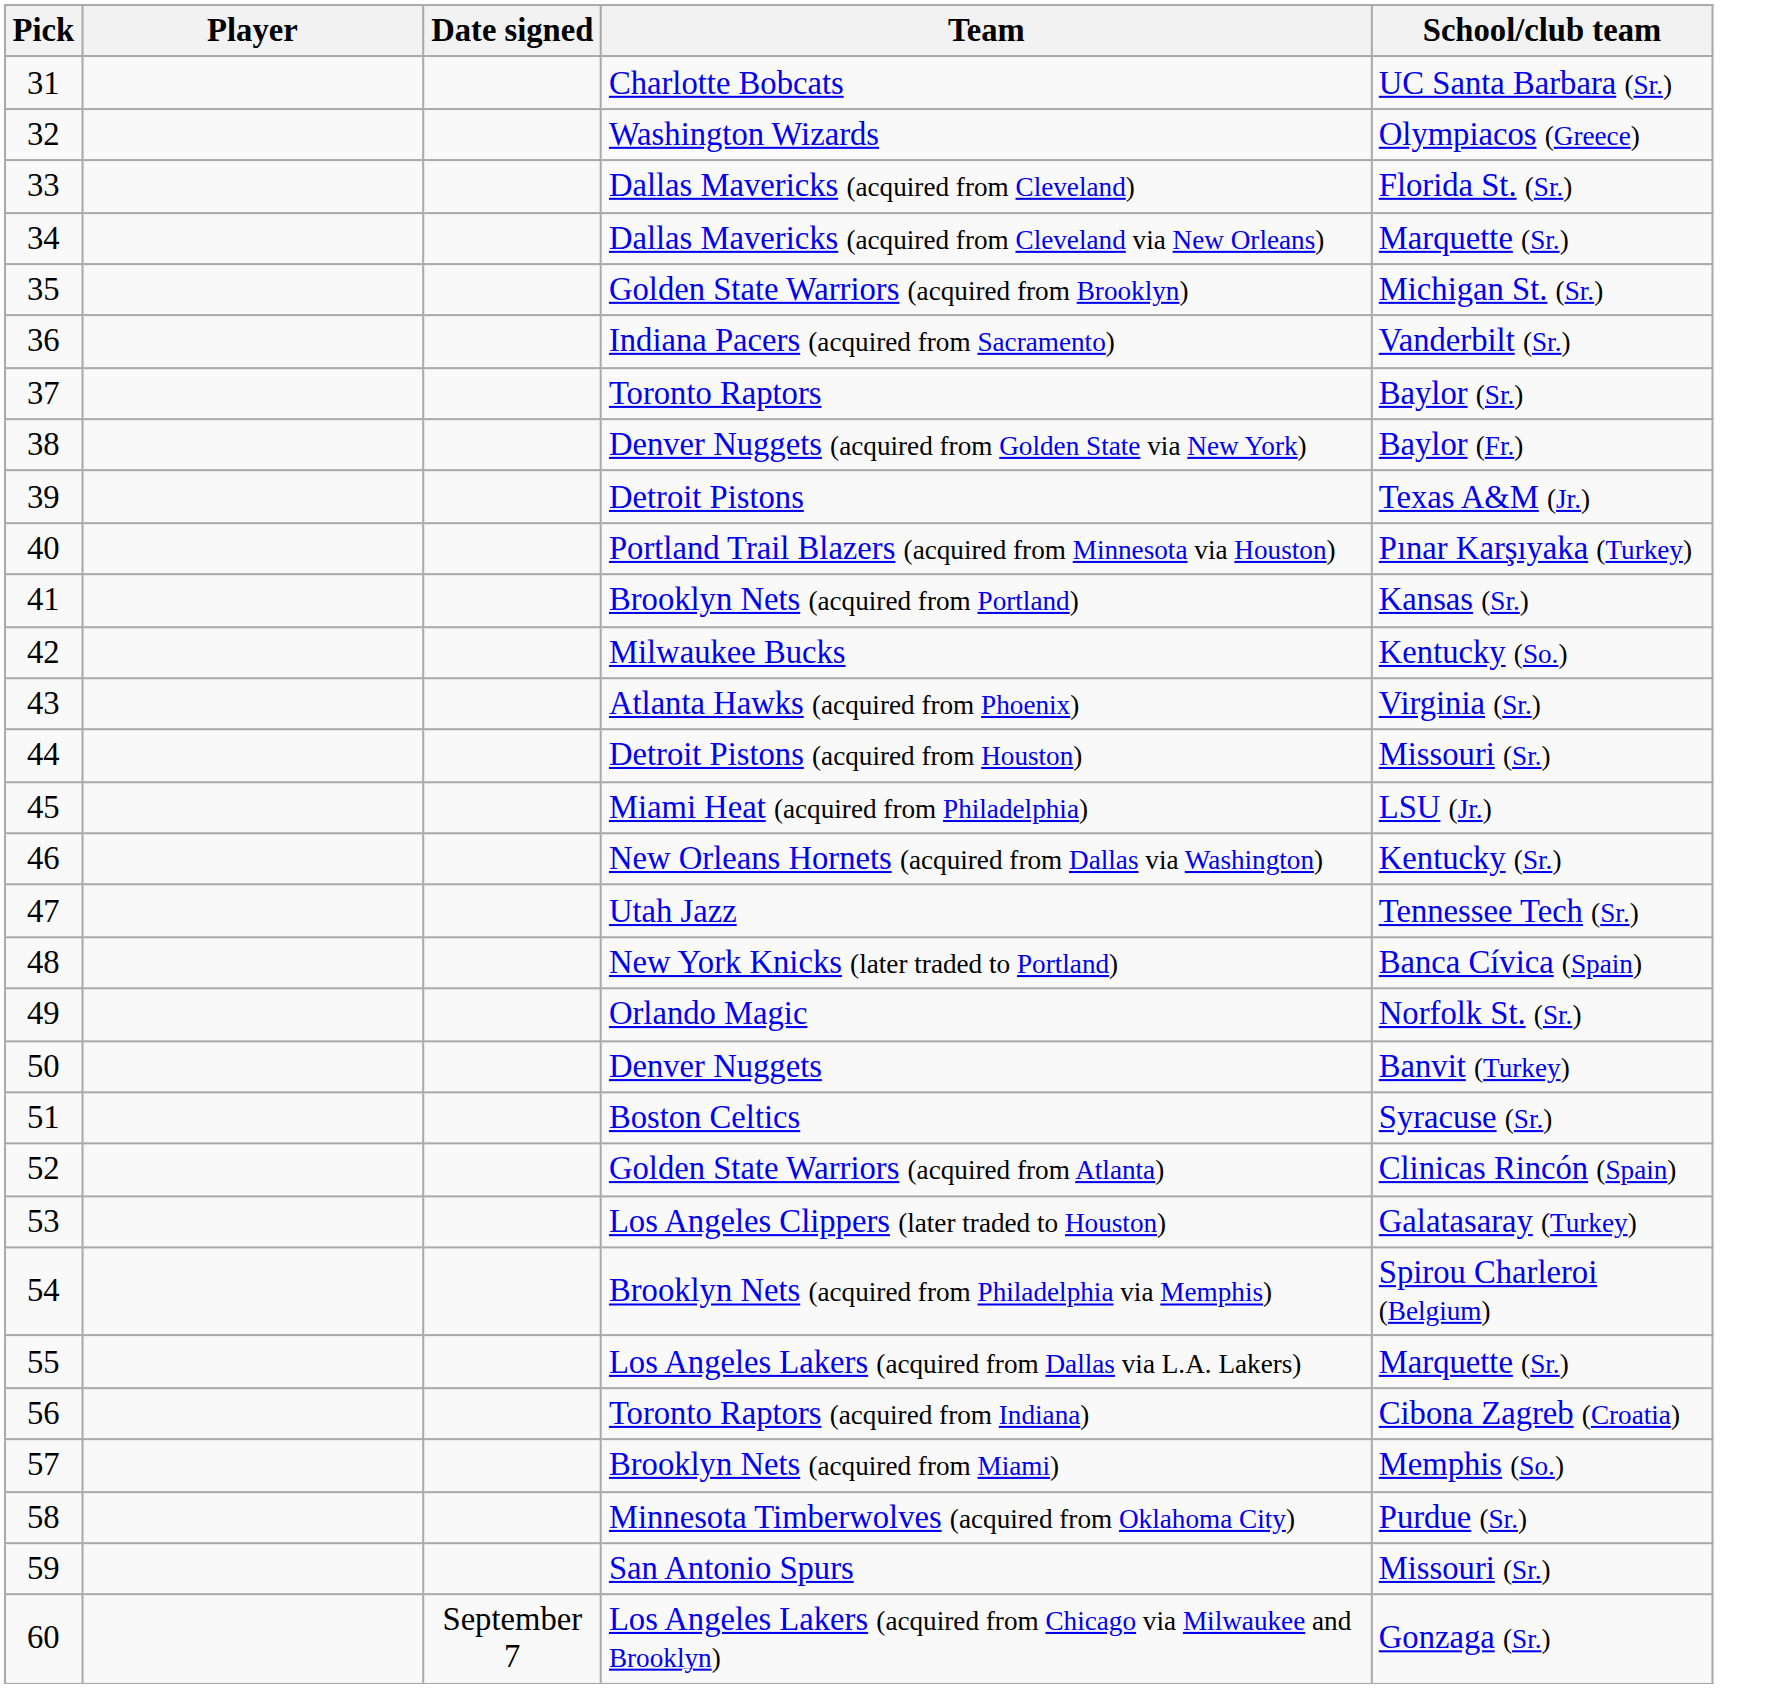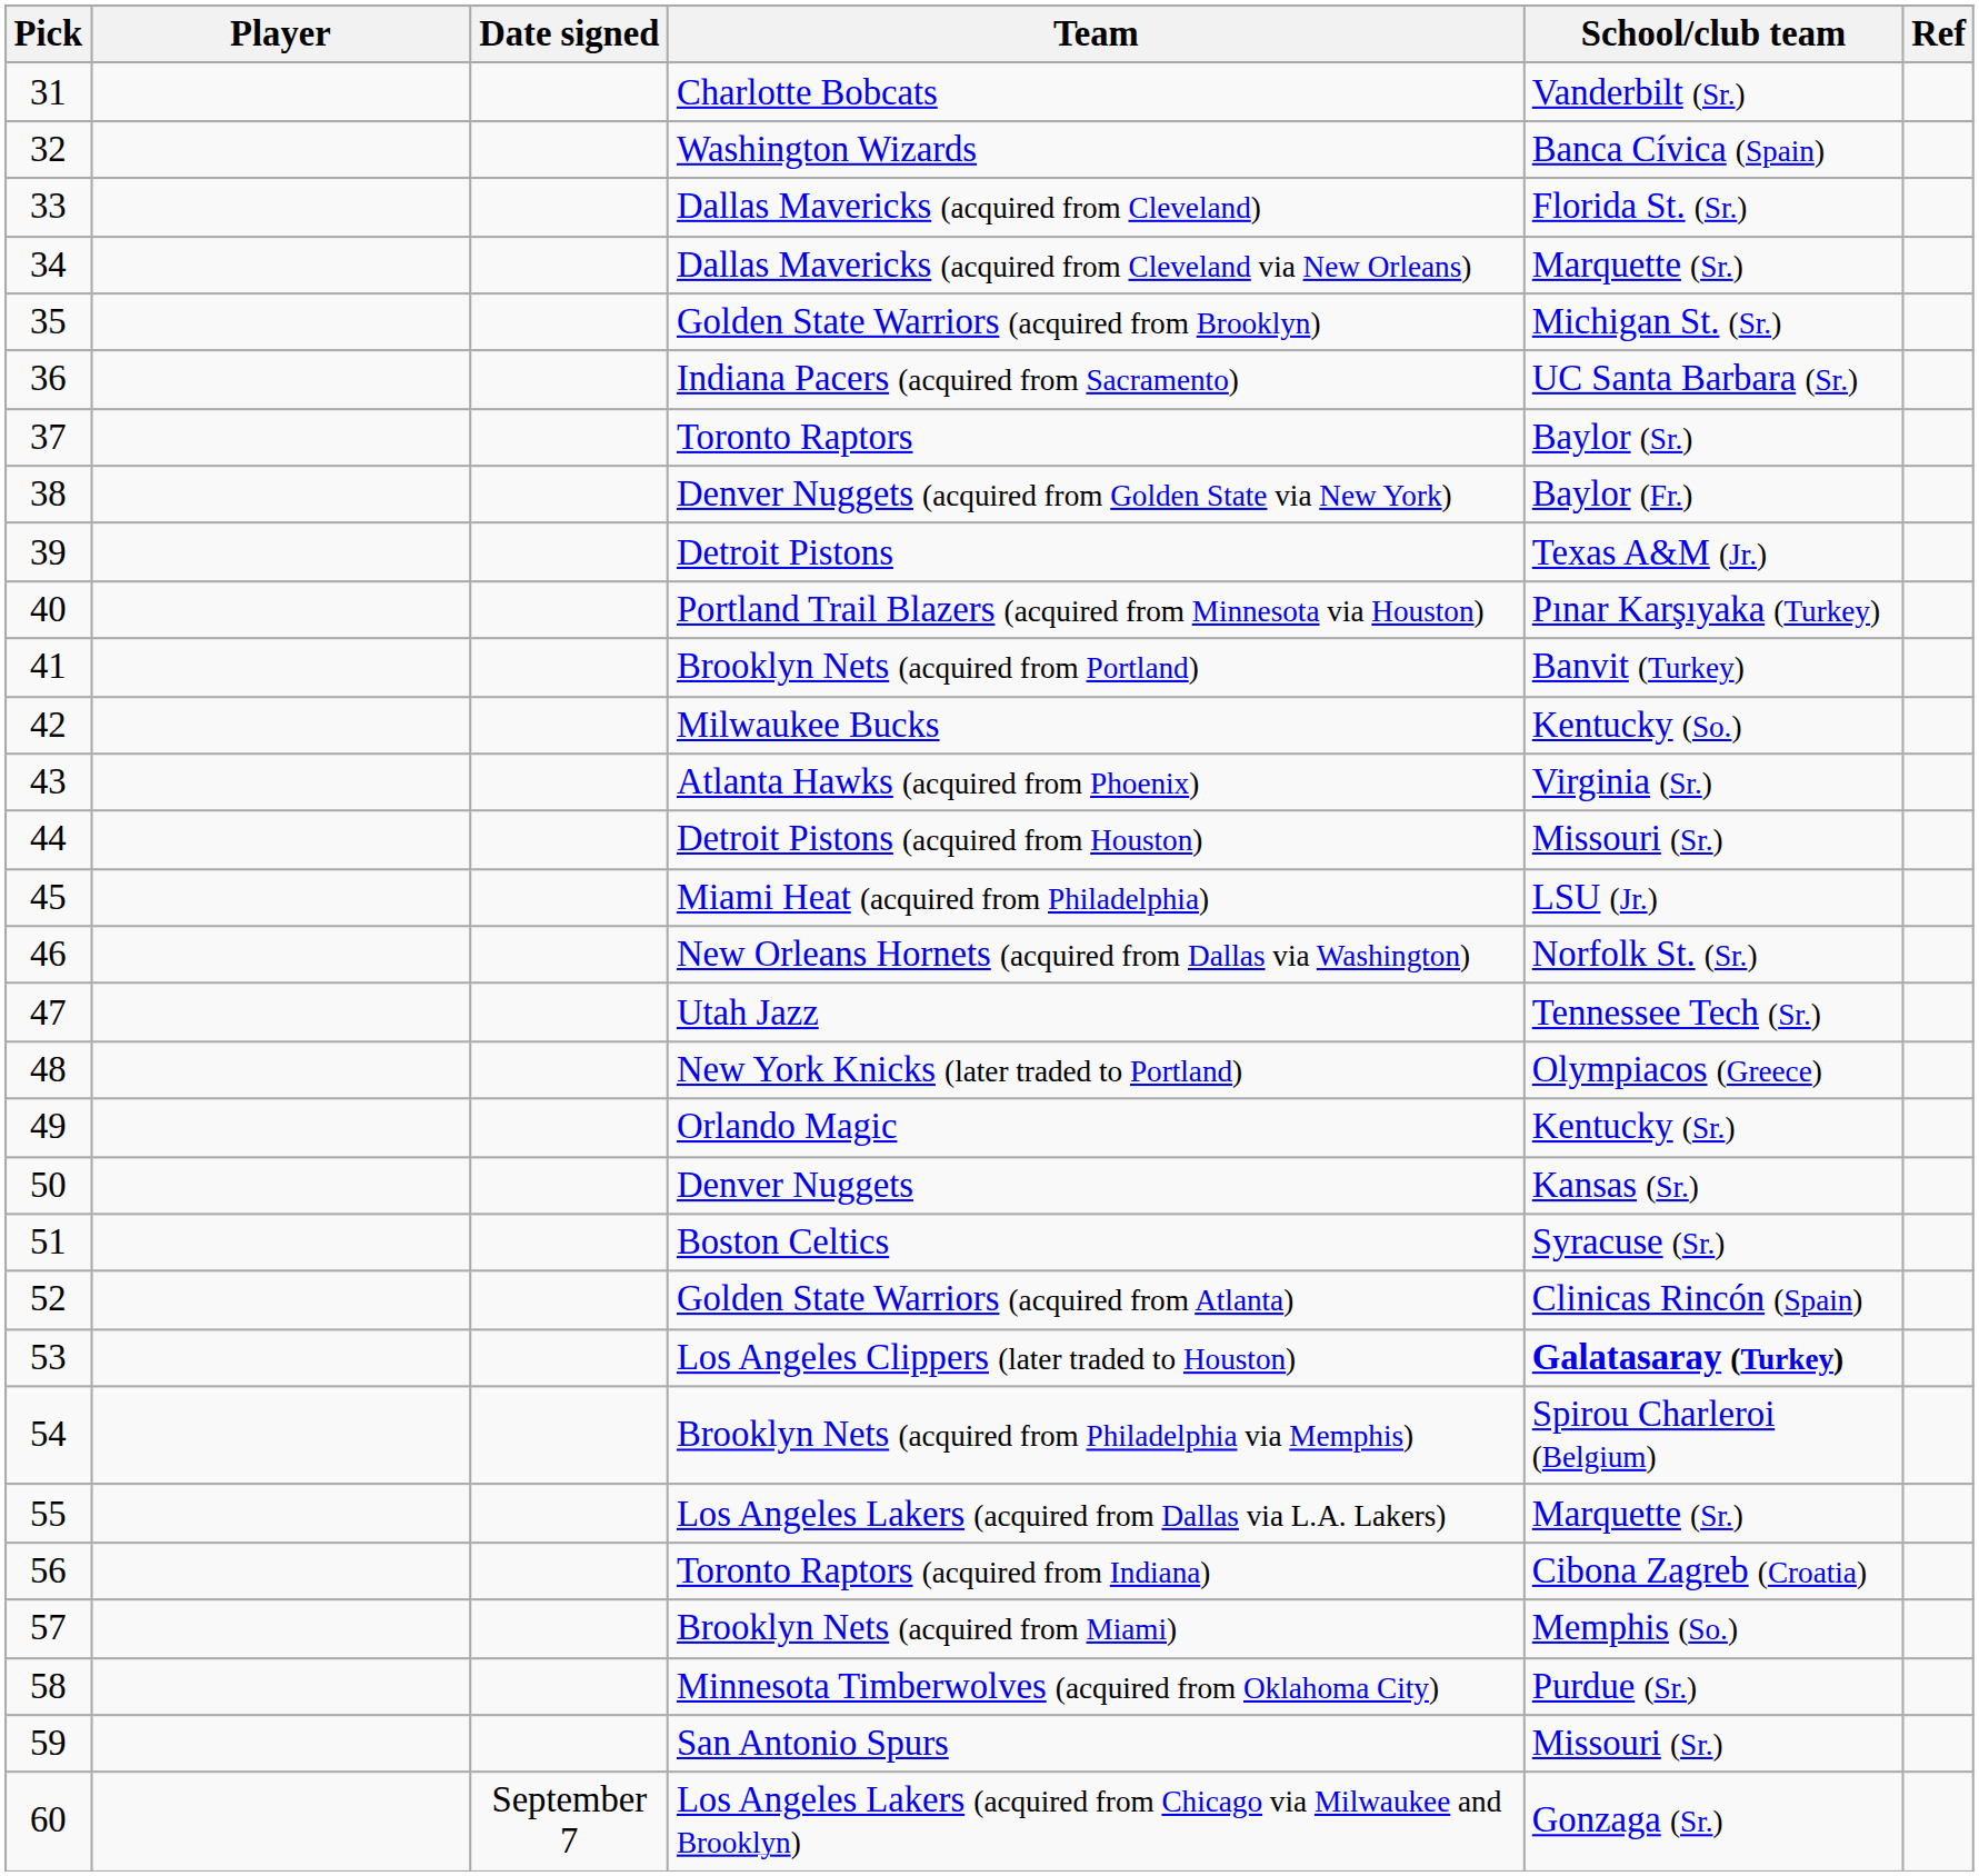 <table class="wikitable sortable" style="text-align:left">
 <tr>
 <th style="width:30px">Pick</th>
 <th style="width:160px">Player</th>
 <th style="width:80px">Date signed</th>
 <th style="width:370px">Team</th>
 <th style="width:160px">School/club team</th>
+<th class="unsortbale">Ref</th>
 </tr>
 <tr>
 <td align=center>31</td>
 <td></td>
 <td align=center></td>
 <td><a href='#'>Charlotte Bobcats</a></td>
-<td><a href='#'>UC Santa Barbara</a> <small>(<a href='#'>Sr.</a>)</small></td>
+<td><a href='#'>Vanderbilt</a> <small>(<a href='#'>Sr.</a>)</small></td>
+<td align=center></td>
 </tr>
 <tr>
 <td align=center>32</td>
 <td></td>
 <td align=center></td>
 <td><a href='#'>Washington Wizards</a></td>
-<td><a href='#'>Olympiacos</a> <small>(<a href='#'>Greece</a>)</small></td>
+<td><a href='#'>Banca Cívica</a> <small>(<a href='#'>Spain</a>)</small></td>
+<td align=center></td>
 </tr>
 <tr>
 <td align=center>33</td>
 <td></td>
 <td align=center></td>
 <td><a href='#'>Dallas Mavericks</a> <small>(acquired from <a href='#'>Cleveland</a>)</small></td>
 <td><a href='#'>Florida St.</a> <small>(<a href='#'>Sr.</a>)</small></td>
+<td align=center></td>
 </tr>
 <tr>
 <td align=center>34</td>
 <td></td>
 <td align=center></td>
 <td><a href='#'>Dallas Mavericks</a> <small>(acquired from <a href='#'>Cleveland</a> via <a href='#'>New Orleans</a>)</small></td>
 <td><a href='#'>Marquette</a> <small>(<a href='#'>Sr.</a>)</small></td>
+<td align=center></td>
 </tr>
 <tr>
 <td align=center>35</td>
 <td></td>
 <td align=center></td>
 <td><a href='#'>Golden State Warriors</a> <small>(acquired from <a href='#'>Brooklyn</a>)</small></td>
 <td><a href='#'>Michigan St.</a> <small>(<a href='#'>Sr.</a>)</small></td>
+<td align=center></td>
 </tr>
 <tr>
 <td align=center>36</td>
 <td></td>
 <td align=center></td>
 <td><a href='#'>Indiana Pacers</a> <small>(acquired from <a href='#'>Sacramento</a>)</small></td>
-<td><a href='#'>Vanderbilt</a> <small>(<a href='#'>Sr.</a>)</small></td>
+<td><a href='#'>UC Santa Barbara</a> <small>(<a href='#'>Sr.</a>)</small></td>
+<td align=center></td>
 </tr>
 <tr>
 <td align=center>37</td>
 <td></td>
 <td align=center></td>
 <td><a href='#'>Toronto Raptors</a></td>
 <td><a href='#'>Baylor</a> <small>(<a href='#'>Sr.</a>)</small></td>
+<td align=center></td>
 </tr>
 <tr>
 <td align=center>38</td>
 <td></td>
 <td align=center></td>
 <td><a href='#'>Denver Nuggets</a> <small>(acquired from <a href='#'>Golden State</a> via <a href='#'>New York</a>)</small></td>
 <td><a href='#'>Baylor</a> <small>(<a href='#'>Fr.</a>)</small></td>
+<td align=center></td>
 </tr>
 <tr>
 <td align=center>39</td>
 <td></td>
 <td align=center></td>
 <td><a href='#'>Detroit Pistons</a></td>
 <td><a href='#'>Texas A&M</a> <small>(<a href='#'>Jr.</a>)</small></td>
+<td align=center></td>
 </tr>
 <tr>
 <td align=center>40</td>
 <td></td>
 <td align=center></td>
 <td><a href='#'>Portland Trail Blazers</a> <small>(acquired from <a href='#'>Minnesota</a> via <a href='#'>Houston</a>)</small></td>
 <td><a href='#'>Pınar Karşıyaka</a> <small>(<a href='#'>Turkey</a>)</small></td>
+<td align=center></td>
 </tr>
 <tr>
 <td align=center>41</td>
 <td></td>
 <td align=center></td>
 <td><a href='#'>Brooklyn Nets</a> <small>(acquired from <a href='#'>Portland</a>)</small></td>
-<td><a href='#'>Kansas</a> <small>(<a href='#'>Sr.</a>)</small></td>
+<td><a href='#'>Banvit</a> <small>(<a href='#'>Turkey</a>)</small></td>
+<td align=center></td>
 </tr>
 <tr>
 <td align=center>42</td>
 <td></td>
 <td align=center></td>
 <td><a href='#'>Milwaukee Bucks</a></td>
 <td><a href='#'>Kentucky</a> <small>(<a href='#'>So.</a>)</small></td>
+<td align=center></td>
 </tr>
 <tr>
 <td align=center>43</td>
 <td></td>
 <td align=center></td>
 <td><a href='#'>Atlanta Hawks</a> <small>(acquired from <a href='#'>Phoenix</a>)</small></td>
 <td><a href='#'>Virginia</a> <small>(<a href='#'>Sr.</a>)</small></td>
+<td align=center></td>
 </tr>
 <tr>
 <td align=center>44</td>
 <td></td>
 <td align=center></td>
 <td><a href='#'>Detroit Pistons</a> <small>(acquired from <a href='#'>Houston</a>)</small></td>
 <td><a href='#'>Missouri</a> <small>(<a href='#'>Sr.</a>)</small></td>
+<td align=center></td>
 </tr>
 <tr>
 <td align=center>45</td>
 <td></td>
 <td align=center></td>
 <td><a href='#'>Miami Heat</a> <small>(acquired from <a href='#'>Philadelphia</a>)</small></td>
 <td><a href='#'>LSU</a> <small>(<a href='#'>Jr.</a>)</small></td>
+<td align=center></td>
 </tr>
 <tr>
 <td align=center>46</td>
 <td></td>
 <td align=center></td>
 <td><a href='#'>New Orleans Hornets</a> <small>(acquired from <a href='#'>Dallas</a> via <a href='#'>Washington</a>)</small></td>
-<td><a href='#'>Kentucky</a> <small>(<a href='#'>Sr.</a>)</small></td>
+<td><a href='#'>Norfolk St.</a> <small>(<a href='#'>Sr.</a>)</small></td>
+<td align=center></td>
 </tr>
 <tr>
 <td align=center>47</td>
 <td></td>
 <td align=center></td>
 <td><a href='#'>Utah Jazz</a></td>
 <td><a href='#'>Tennessee Tech</a> <small>(<a href='#'>Sr.</a>)</small></td>
+<td align=center></td>
 </tr>
 <tr>
 <td align=center>48</td>
 <td></td>
 <td align=center></td>
 <td><a href='#'>New York Knicks</a> <small>(later traded to <a href='#'>Portland</a>)</small></td>
-<td><a href='#'>Banca Cívica</a> <small>(<a href='#'>Spain</a>)</small></td>
+<td><a href='#'>Olympiacos</a> <small>(<a href='#'>Greece</a>)</small></td>
+<td align=center></td>
 </tr>
 <tr>
 <td align=center>49</td>
 <td></td>
 <td align=center></td>
 <td><a href='#'>Orlando Magic</a></td>
-<td><a href='#'>Norfolk St.</a> <small>(<a href='#'>Sr.</a>)</small></td>
+<td><a href='#'>Kentucky</a> <small>(<a href='#'>Sr.</a>)</small></td>
+<td align=center></td>
 </tr>
 <tr>
 <td align=center>50</td>
 <td></td>
 <td align=center></td>
 <td><a href='#'>Denver Nuggets</a></td>
-<td><a href='#'>Banvit</a> <small>(<a href='#'>Turkey</a>)</small></td>
+<td><a href='#'>Kansas</a> <small>(<a href='#'>Sr.</a>)</small></td>
+<td align=center></td>
 </tr>
 <tr>
 <td align=center>51</td>
 <td></td>
 <td align=center></td>
 <td><a href='#'>Boston Celtics</a></td>
 <td><a href='#'>Syracuse</a> <small>(<a href='#'>Sr.</a>)</small></td>
+<td align=center></td>
 </tr>
 <tr>
 <td align=center>52</td>
 <td></td>
 <td align=center></td>
 <td><a href='#'>Golden State Warriors</a> <small>(acquired from <a href='#'>Atlanta</a>)</small></td>
 <td><a href='#'>Clinicas Rincón</a> <small>(<a href='#'>Spain</a>)</small></td>
+<td align=center></td>
 </tr>
 <tr>
 <td align=center>53</td>
 <td></td>
 <td align=center></td>
 <td><a href='#'>Los Angeles Clippers</a> <small>(later traded to <a href='#'>Houston</a>)</small></td>
-<td><a href='#'>Galatasaray</a> <small>(<a href='#'>Turkey</a>)</small></td>
+<td><strong><a href='#'>Galatasaray</a> <small>(<a href='#'>Turkey</a>)</small></strong></td>
+<td align=center></td>
 </tr>
 <tr>
 <td align=center>54</td>
 <td></td>
 <td align=center></td>
 <td><a href='#'>Brooklyn Nets</a> <small>(acquired from <a href='#'>Philadelphia</a> via <a href='#'>Memphis</a>)</small></td>
 <td><a href='#'>Spirou Charleroi</a> <small>(<a href='#'>Belgium</a>)</small></td>
+<td align=center></td>
 </tr>
 <tr>
 <td align=center>55</td>
 <td></td>
 <td align=center></td>
 <td><a href='#'>Los Angeles Lakers</a> <small>(acquired from <a href='#'>Dallas</a> via L.A. Lakers)</small></td>
 <td><a href='#'>Marquette</a> <small>(<a href='#'>Sr.</a>)</small></td>
+<td align=center></td>
 </tr>
 <tr>
 <td align=center>56</td>
 <td></td>
 <td align=center></td>
 <td><a href='#'>Toronto Raptors</a> <small>(acquired from <a href='#'>Indiana</a>)</small></td>
 <td><a href='#'>Cibona Zagreb</a> <small>(<a href='#'>Croatia</a>)</small></td>
+<td align=center></td>
 </tr>
 <tr>
 <td align=center>57</td>
 <td></td>
 <td align=center></td>
 <td><a href='#'>Brooklyn Nets</a> <small>(acquired from <a href='#'>Miami</a>)</small></td>
 <td><a href='#'>Memphis</a> <small>(<a href='#'>So.</a>)</small></td>
+<td align=center></td>
 </tr>
 <tr>
 <td align=center>58</td>
 <td></td>
 <td align=center></td>
 <td><a href='#'>Minnesota Timberwolves</a> <small>(acquired from <a href='#'>Oklahoma City</a>)</small></td>
 <td><a href='#'>Purdue</a> <small>(<a href='#'>Sr.</a>)</small></td>
+<td align=center></td>
 </tr>
 <tr>
 <td align=center>59</td>
 <td></td>
 <td align=center></td>
 <td><a href='#'>San Antonio Spurs</a></td>
 <td><a href='#'>Missouri</a> <small>(<a href='#'>Sr.</a>)</small></td>
+<td align=center></td>
 </tr>
 <tr>
 <td align=center>60</td>
 <td></td>
 <td align=center>September 7</td>
 <td><a href='#'>Los Angeles Lakers</a> <small>(acquired from <a href='#'>Chicago</a> via <a href='#'>Milwaukee</a> and <a href='#'>Brooklyn</a>)</small></td>
 <td><a href='#'>Gonzaga</a> <small>(<a href='#'>Sr.</a>)</small></td>
+<td align=center></td>
 </tr>
 </table>
